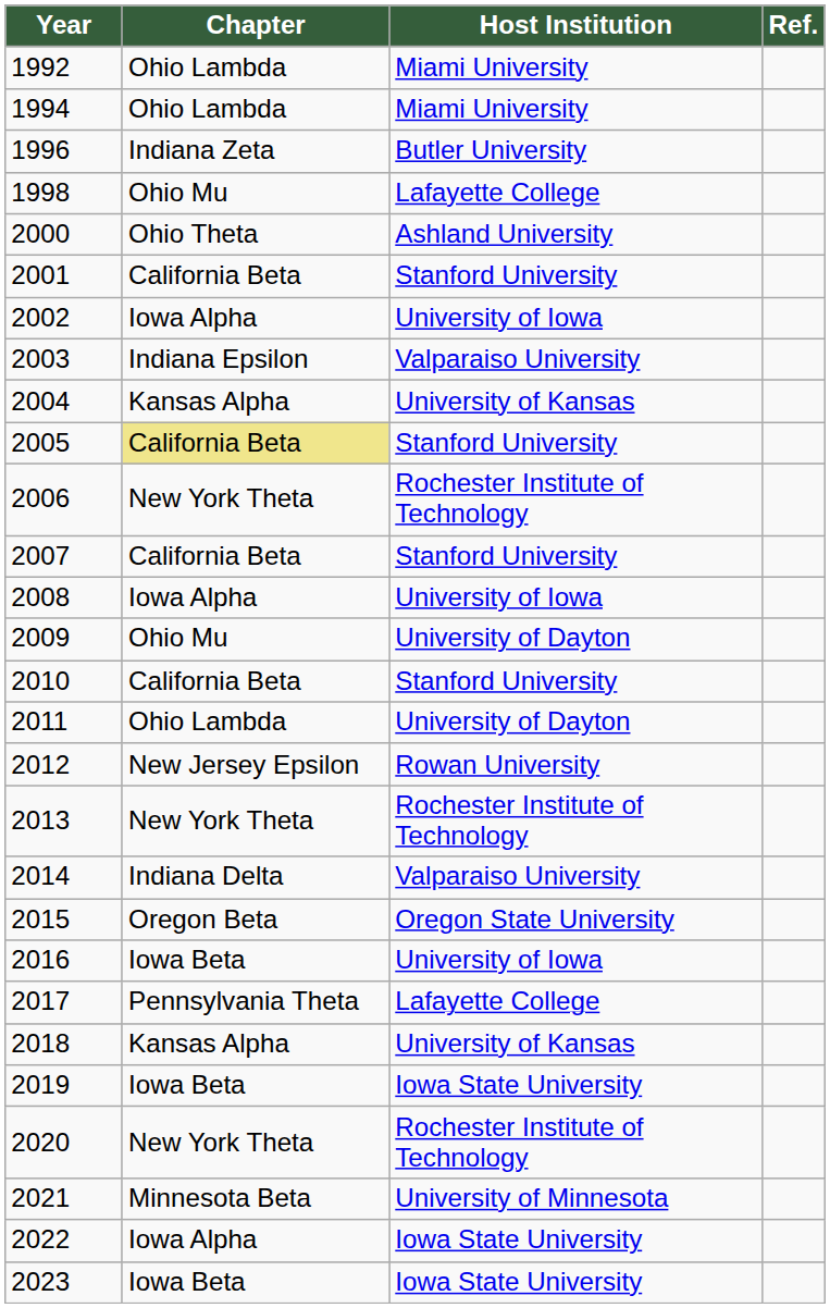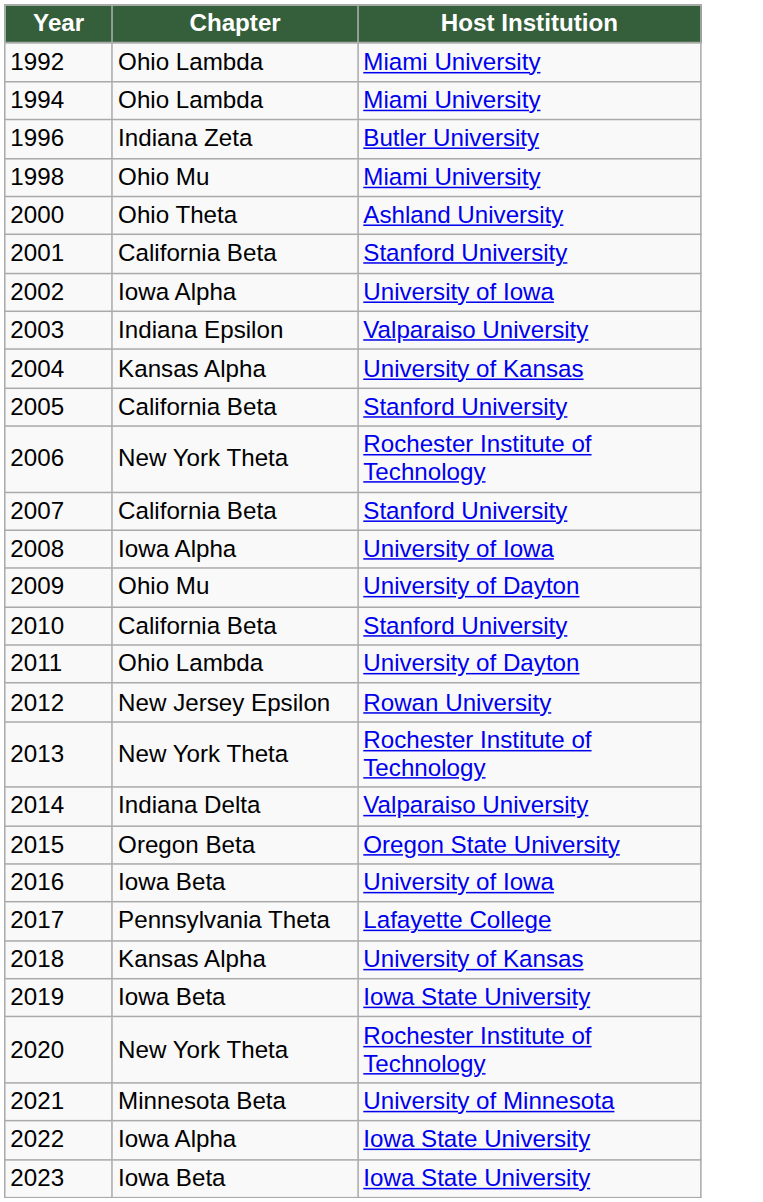 <table class="wikitable sortable" border="1">
 <tr>
 <th width="64" style="background:#355E3B; color:white">Year</th>
 <th width="155" style="background:#355E3B; color:white">Chapter</th>
 <th width="220" style="background:#355E3B; color:white">Host Institution</th>
-<th class="unsortable" style="background:#355E3B; color:white">Ref.</th>
 </tr>
 <tr>
 <td>1992</td>
 <td>Ohio Lambda</td>
 <td><a href='#'>Miami University</a></td>
-<td></td>
 </tr>
 <tr>
 <td>1994</td>
 <td>Ohio Lambda</td>
 <td><a href='#'>Miami University</a></td>
-<td></td>
 </tr>
 <tr>
 <td>1996</td>
 <td>Indiana Zeta</td>
 <td><a href='#'>Butler University</a></td>
-<td></td>
 </tr>
 <tr>
 <td>1998</td>
 <td>Ohio Mu</td>
-<td><a href='#'>Lafayette College</a></td>
-<td></td>
+<td><a href='#'>Miami University</a></td>
 </tr>
 <tr>
 <td>2000</td>
 <td>Ohio Theta</td>
 <td><a href='#'>Ashland University</a></td>
-<td></td>
 </tr>
 <tr>
 <td>2001</td>
 <td>California Beta</td>
 <td><a href='#'>Stanford University</a></td>
-<td></td>
 </tr>
 <tr>
 <td>2002</td>
 <td>Iowa Alpha</td>
 <td><a href='#'>University of Iowa</a></td>
-<td></td>
 </tr>
 <tr>
 <td>2003</td>
 <td>Indiana Epsilon</td>
 <td><a href='#'>Valparaiso University</a></td>
-<td></td>
 </tr>
 <tr>
 <td>2004</td>
 <td>Kansas Alpha</td>
 <td><a href='#'>University of Kansas</a></td>
-<td></td>
 </tr>
 <tr>
 <td>2005</td>
-<td style="background: khaki;">California Beta</td>
+<td>California Beta</td>
 <td><a href='#'>Stanford University</a></td>
-<td></td>
 </tr>
 <tr>
 <td>2006</td>
 <td>New York Theta</td>
 <td><a href='#'>Rochester Institute of Technology</a></td>
-<td></td>
 </tr>
 <tr>
 <td>2007</td>
 <td>California Beta</td>
 <td><a href='#'>Stanford University</a></td>
-<td></td>
 </tr>
 <tr>
 <td>2008</td>
 <td>Iowa Alpha</td>
 <td><a href='#'>University of Iowa</a></td>
-<td></td>
 </tr>
 <tr>
 <td>2009</td>
 <td>Ohio Mu</td>
 <td><a href='#'>University of Dayton</a></td>
-<td></td>
 </tr>
 <tr>
 <td>2010</td>
 <td>California Beta</td>
 <td><a href='#'>Stanford University</a></td>
-<td></td>
 </tr>
 <tr>
 <td>2011</td>
 <td>Ohio Lambda</td>
 <td><a href='#'>University of Dayton</a></td>
-<td></td>
 </tr>
 <tr>
 <td>2012</td>
 <td>New Jersey Epsilon</td>
 <td><a href='#'>Rowan University</a></td>
-<td></td>
 </tr>
 <tr>
 <td>2013</td>
 <td>New York Theta</td>
 <td><a href='#'>Rochester Institute of Technology</a></td>
-<td></td>
 </tr>
 <tr>
 <td>2014</td>
 <td>Indiana Delta</td>
 <td><a href='#'>Valparaiso University</a></td>
-<td></td>
 </tr>
 <tr>
 <td>2015</td>
 <td>Oregon Beta</td>
 <td><a href='#'>Oregon State University</a></td>
-<td></td>
 </tr>
 <tr>
 <td>2016</td>
 <td>Iowa Beta</td>
 <td><a href='#'>University of Iowa</a></td>
-<td></td>
 </tr>
 <tr>
 <td>2017</td>
 <td>Pennsylvania Theta</td>
 <td><a href='#'>Lafayette College</a></td>
-<td></td>
 </tr>
 <tr>
 <td>2018</td>
 <td>Kansas Alpha</td>
 <td><a href='#'>University of Kansas</a></td>
-<td></td>
 </tr>
 <tr>
 <td>2019</td>
 <td>Iowa Beta</td>
 <td><a href='#'>Iowa State University</a></td>
-<td></td>
 </tr>
 <tr>
 <td>2020</td>
 <td>New York Theta</td>
 <td><a href='#'>Rochester Institute of Technology</a></td>
-<td></td>
 </tr>
 <tr>
 <td>2021</td>
 <td>Minnesota Beta</td>
 <td><a href='#'>University of Minnesota</a></td>
-<td></td>
 </tr>
 <tr>
 <td>2022</td>
 <td>Iowa Alpha</td>
 <td><a href='#'>Iowa State University</a></td>
-<td></td>
 </tr>
 <tr>
 <td>2023</td>
 <td>Iowa Beta</td>
 <td><a href='#'>Iowa State University</a></td>
-<td></td>
 </tr>
 </table>
